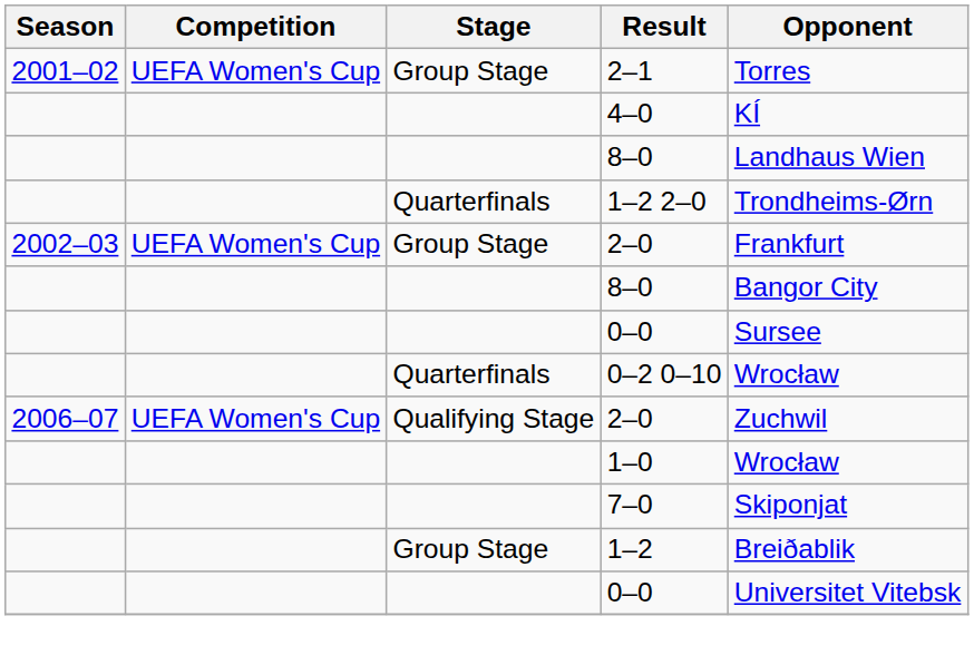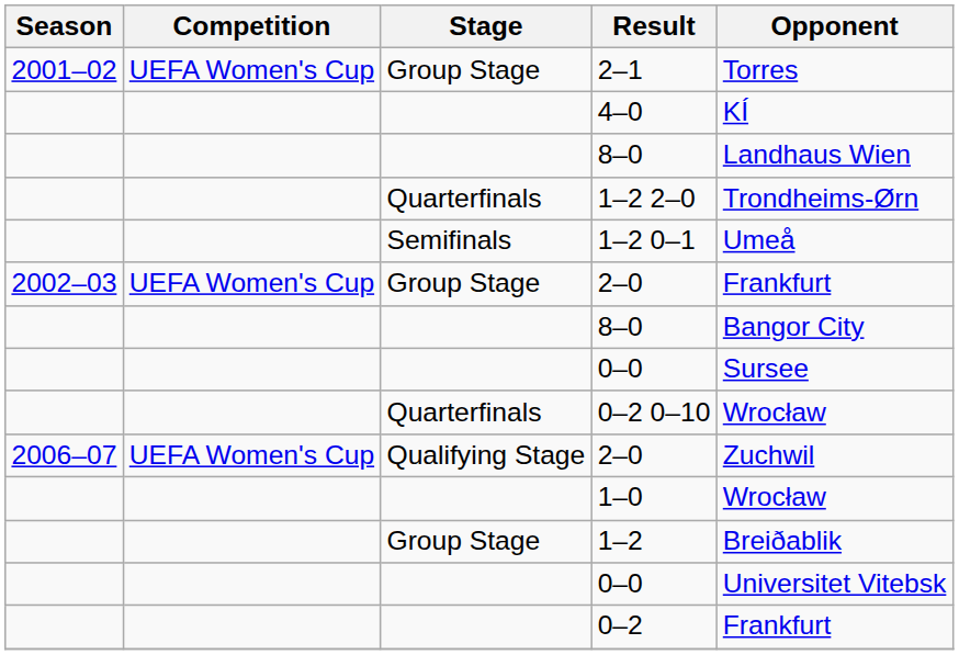 <table class="wikitable">
 <tr>
 <th>Season</th>
 <th>Competition</th>
 <th>Stage</th>
 <th>Result</th>
 <th>Opponent</th>
 </tr>
 <tr>
 <td><a href='#'>2001–02</a></td>
 <td><a href='#'>UEFA Women's Cup</a></td>
 <td>Group Stage</td>
 <td>2–1</td>
 <td> <a href='#'>Torres</a></td>
 </tr>
 <tr>
 <td></td>
 <td></td>
 <td></td>
 <td>4–0</td>
 <td> <a href='#'>KÍ</a></td>
 </tr>
 <tr>
 <td></td>
 <td></td>
 <td></td>
 <td>8–0</td>
 <td> <a href='#'>Landhaus Wien</a></td>
 </tr>
 <tr>
 <td></td>
 <td></td>
 <td>Quarterfinals</td>
 <td>1–2 2–0</td>
 <td> <a href='#'>Trondheims-Ørn</a></td>
+</tr>
+<tr>
+<td></td>
+<td></td>
+<td>Semifinals</td>
+<td>1–2 0–1</td>
+<td> <a href='#'>Umeå</a></td>
 </tr>
 <tr>
 <td><a href='#'>2002–03</a></td>
 <td><a href='#'>UEFA Women's Cup</a></td>
 <td>Group Stage</td>
 <td>2–0</td>
 <td> <a href='#'>Frankfurt</a></td>
 </tr>
 <tr>
 <td></td>
 <td></td>
 <td></td>
 <td>8–0</td>
 <td> <a href='#'>Bangor City</a></td>
 </tr>
 <tr>
 <td></td>
 <td></td>
 <td></td>
 <td>0–0</td>
 <td> <a href='#'>Sursee</a></td>
 </tr>
 <tr>
 <td></td>
 <td></td>
 <td>Quarterfinals</td>
 <td>0–2 0–10</td>
 <td> <a href='#'>Wrocław</a></td>
 </tr>
 <tr>
 <td><a href='#'>2006–07</a></td>
 <td><a href='#'>UEFA Women's Cup</a></td>
 <td>Qualifying Stage</td>
 <td>2–0</td>
 <td> <a href='#'>Zuchwil</a></td>
 </tr>
 <tr>
 <td></td>
 <td></td>
 <td></td>
 <td>1–0</td>
 <td> <a href='#'>Wrocław</a></td>
 </tr>
 <tr>
 <td></td>
 <td></td>
-<td></td>
-<td>7–0</td>
-<td> <a href='#'>Skiponjat</a></td>
-</tr>
-<tr>
-<td></td>
-<td></td>
 <td>Group Stage</td>
 <td>1–2</td>
 <td> <a href='#'>Breiðablik</a></td>
 </tr>
 <tr>
 <td></td>
 <td></td>
 <td></td>
 <td>0–0</td>
 <td> <a href='#'>Universitet Vitebsk</a></td>
 </tr>
 <tr>
+<td></td>
+<td></td>
+<td></td>
+<td>0–2</td>
+<td> <a href='#'>Frankfurt</a></td>
+</tr>
+<tr>
 </tr>
 </table>
